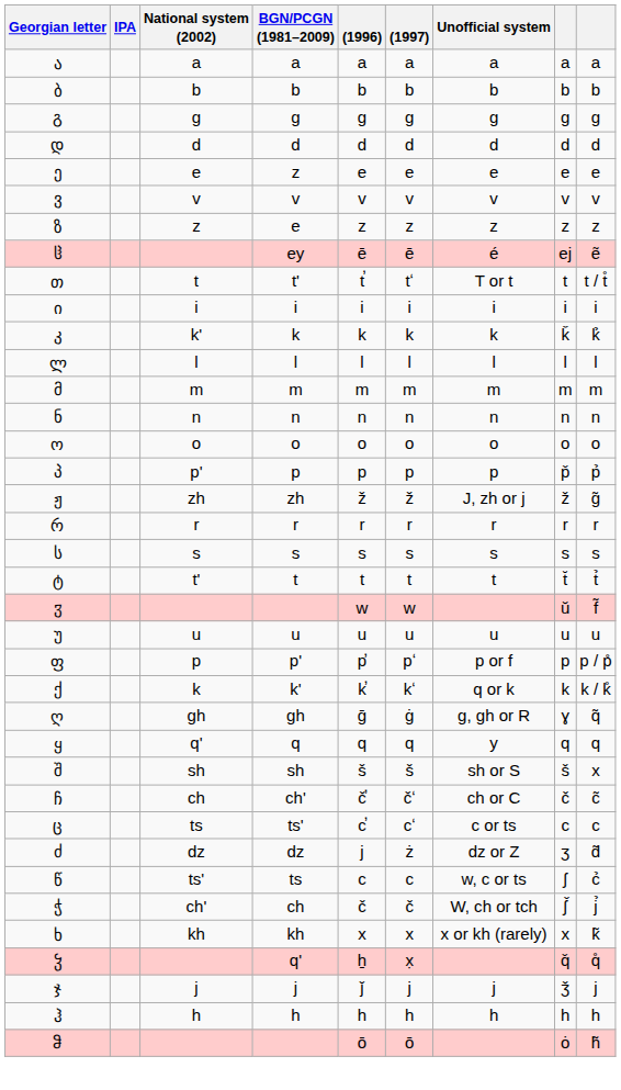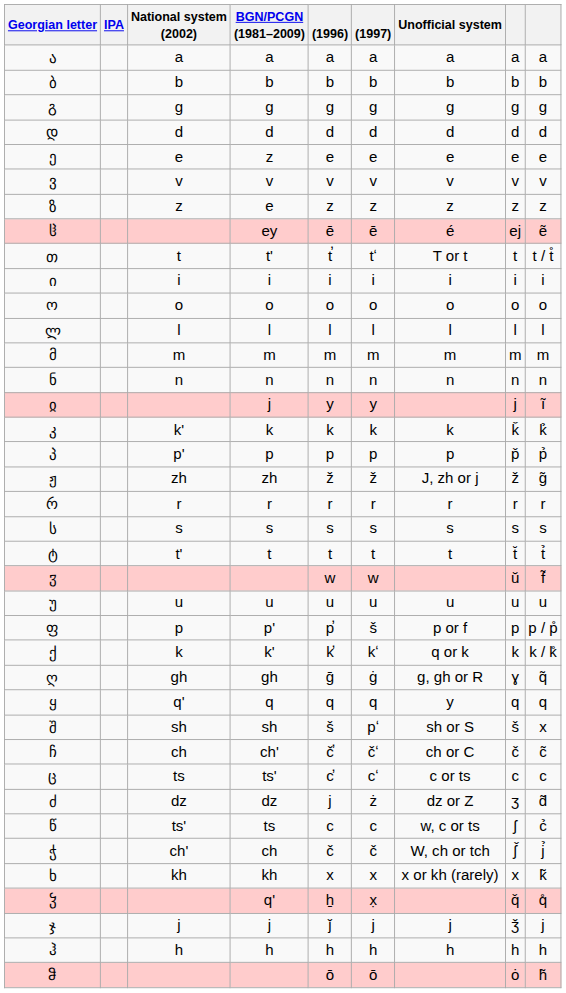 <table class="wikitable sortable" style="text-align:center;">
 <tr>
 <th><small><a href='#'>Georgian letter</a></small></th>
 <th><small><a href='#'>IPA</a></small></th>
 <th><small>National system<br> (2002)</small></th>
 <th><small><a href='#'>BGN/PCGN</a><br> (1981–2009)</small></th>
 <th><small><br> (1996)</small></th>
 <th><small><br> (1997)</small></th>
 <th><small>Unofficial system</small></th>
 <th><small></small></th>
 <th><small></small></th>
 </tr>
 <tr>
 <td><span>ა</span></td>
 <td></td>
 <td>a</td>
 <td>a</td>
 <td>a</td>
 <td>a</td>
 <td>a</td>
 <td>a</td>
 <td>a</td>
 </tr>
 <tr>
 <td><span>ბ</span></td>
 <td></td>
 <td>b</td>
 <td>b</td>
 <td>b</td>
 <td>b</td>
 <td>b</td>
 <td>b</td>
 <td>b</td>
 </tr>
 <tr>
 <td><span>გ</span></td>
 <td></td>
 <td>g</td>
 <td>g</td>
 <td>g</td>
 <td>g</td>
 <td>g</td>
 <td>g</td>
 <td>g</td>
 </tr>
 <tr>
 <td><span>დ</span></td>
 <td></td>
 <td>d</td>
 <td>d</td>
 <td>d</td>
 <td>d</td>
 <td>d</td>
 <td>d</td>
 <td>d</td>
 </tr>
 <tr>
 <td><span>ე</span></td>
 <td></td>
 <td>e</td>
 <td>z</td>
 <td>e</td>
 <td>e</td>
 <td>e</td>
 <td>e</td>
 <td>e</td>
 </tr>
 <tr>
 <td><span>ვ</span></td>
 <td></td>
 <td>v</td>
 <td>v</td>
 <td>v</td>
 <td>v</td>
 <td>v</td>
 <td>v</td>
 <td>v</td>
 </tr>
 <tr>
 <td><span>ზ</span></td>
 <td></td>
 <td>z</td>
 <td>e</td>
 <td>z</td>
 <td>z</td>
 <td>z</td>
 <td>z</td>
 <td>z</td>
 </tr>
 <tr style="background:#FFCCCC">
 <td><span>ჱ</span></td>
 <td></td>
 <td></td>
 <td>ey</td>
 <td>ē</td>
 <td>ē</td>
 <td>é</td>
 <td>ej</td>
 <td>ẽ</td>
 </tr>
 <tr>
 <td><span>თ</span></td>
 <td></td>
 <td>t</td>
 <td>t'</td>
 <td>t̕</td>
 <td>tʻ</td>
 <td>T  or t</td>
 <td>t</td>
 <td>t / t̊</td>
 </tr>
 <tr>
 <td><span>ი</span></td>
 <td></td>
 <td>i</td>
 <td>i</td>
 <td>i</td>
 <td>i</td>
 <td>i</td>
 <td>i</td>
 <td>i</td>
 </tr>
 <tr>
-<td><span>კ</span></td>
+<td><span>ო</span></td>
 <td></td>
-<td>k'</td>
-<td>k</td>
-<td>k</td>
-<td>k</td>
-<td>k</td>
-<td>ǩ</td>
-<td>k̉</td>
+<td>o</td>
+<td>o</td>
+<td>o</td>
+<td>o</td>
+<td>o</td>
+<td>o</td>
+<td>o</td>
 </tr>
 <tr>
 <td><span>ლ</span></td>
 <td></td>
 <td>l</td>
 <td>l</td>
 <td>l</td>
 <td>l</td>
 <td>l</td>
 <td>l</td>
 <td>l</td>
 </tr>
 <tr>
 <td><span>მ</span></td>
 <td></td>
 <td>m</td>
 <td>m</td>
 <td>m</td>
 <td>m</td>
 <td>m</td>
 <td>m</td>
 <td>m</td>
 </tr>
 <tr>
 <td><span>ნ</span></td>
 <td></td>
 <td>n</td>
 <td>n</td>
 <td>n</td>
 <td>n</td>
 <td>n</td>
 <td>n</td>
 <td>n</td>
 </tr>
+<tr style="background:#FFCCCC">
+<td><span>ჲ</span></td>
+<td></td>
+<td></td>
+<td>j</td>
+<td>y</td>
+<td>y</td>
+<td></td>
+<td>j</td>
+<td>ĩ</td>
+</tr>
 <tr>
-<td><span>ო</span></td>
+<td><span>კ</span></td>
 <td></td>
-<td>o</td>
-<td>o</td>
-<td>o</td>
-<td>o</td>
-<td>o</td>
-<td>o</td>
-<td>o</td>
+<td>k'</td>
+<td>k</td>
+<td>k</td>
+<td>k</td>
+<td>k</td>
+<td>ǩ</td>
+<td>k̉</td>
 </tr>
 <tr>
 <td><span>პ</span></td>
 <td></td>
 <td>p'</td>
 <td>p</td>
 <td>p</td>
 <td>p</td>
 <td>p</td>
 <td>p̌</td>
 <td>p̉</td>
 </tr>
 <tr>
 <td><span>ჟ</span></td>
 <td></td>
 <td>zh</td>
 <td>zh</td>
 <td>ž</td>
 <td>ž</td>
 <td>J, zh or j</td>
 <td>ž</td>
 <td>g̃</td>
 </tr>
 <tr>
 <td><span>რ</span></td>
 <td></td>
 <td>r</td>
 <td>r</td>
 <td>r</td>
 <td>r</td>
 <td>r</td>
 <td>r</td>
 <td>r</td>
 </tr>
 <tr>
 <td><span>ს</span></td>
 <td></td>
 <td>s</td>
 <td>s</td>
 <td>s</td>
 <td>s</td>
 <td>s</td>
 <td>s</td>
 <td>s</td>
 </tr>
 <tr>
 <td><span>ტ</span></td>
 <td></td>
 <td>t'</td>
 <td>t</td>
 <td>t</td>
 <td>t</td>
 <td>t</td>
 <td>t̆</td>
 <td>t̉</td>
 </tr>
 <tr style="background:#FFCCCC">
 <td><span>ჳ</span></td>
 <td></td>
 <td></td>
 <td></td>
 <td>w</td>
 <td>w</td>
 <td></td>
 <td>ŭ</td>
 <td>f̃</td>
 </tr>
 <tr>
 <td><span>უ</span></td>
 <td></td>
 <td>u</td>
 <td>u</td>
 <td>u</td>
 <td>u</td>
 <td>u</td>
 <td>u</td>
 <td>u</td>
 </tr>
 <tr>
 <td><span>ფ</span></td>
 <td></td>
 <td>p</td>
 <td>p'</td>
 <td>p̕</td>
-<td>pʻ</td>
+<td>š</td>
 <td>p or f</td>
 <td>p</td>
 <td>p / p̊</td>
 </tr>
 <tr>
 <td><span>ქ</span></td>
 <td></td>
 <td>k</td>
 <td>k'</td>
 <td>k̕</td>
 <td>kʻ</td>
 <td>q or k</td>
 <td>k</td>
 <td>k / k̊</td>
 </tr>
 <tr>
 <td><span>ღ</span></td>
 <td></td>
 <td>gh</td>
 <td>gh</td>
 <td>ḡ</td>
 <td>ġ</td>
 <td>g, gh or R</td>
 <td>ɣ</td>
 <td>q̃</td>
 </tr>
 <tr>
 <td><span>ყ</span></td>
 <td></td>
 <td>q'</td>
 <td>q</td>
 <td>q</td>
 <td>q</td>
 <td>y</td>
 <td>q</td>
 <td>q</td>
 </tr>
 <tr>
 <td><span>შ</span></td>
 <td></td>
 <td>sh</td>
 <td>sh</td>
 <td>š</td>
-<td>š</td>
+<td>pʻ</td>
 <td>sh or S</td>
 <td>š</td>
 <td>x</td>
 </tr>
 <tr>
 <td><span>ჩ</span></td>
 <td></td>
 <td>ch</td>
 <td>ch'</td>
 <td>č̕</td>
 <td>čʻ</td>
 <td>ch or C</td>
 <td>č</td>
 <td>c̃</td>
 </tr>
 <tr>
 <td><span>ც</span></td>
 <td></td>
 <td>ts</td>
 <td>ts'</td>
 <td>c̕</td>
 <td>cʻ</td>
 <td>c or ts</td>
 <td>c</td>
 <td>c</td>
 </tr>
 <tr>
 <td><span>ძ</span></td>
 <td></td>
 <td>dz</td>
 <td>dz</td>
 <td>j</td>
 <td>ż</td>
 <td>dz or Z</td>
 <td>ʒ</td>
 <td>d̃</td>
 </tr>
 <tr>
 <td><span>წ</span></td>
 <td></td>
 <td>ts'</td>
 <td>ts</td>
 <td>c</td>
 <td>c</td>
 <td>w, c or ts</td>
 <td>ʃ</td>
 <td>c̉</td>
 </tr>
 <tr>
 <td><span>ჭ</span></td>
 <td></td>
 <td>ch'</td>
 <td>ch</td>
 <td>č</td>
 <td>č</td>
 <td>W, ch or tch</td>
 <td>ʃ̌</td>
 <td>j̉</td>
 </tr>
 <tr>
 <td><span>ხ</span></td>
 <td></td>
 <td>kh</td>
 <td>kh</td>
 <td>x</td>
 <td>x</td>
 <td>x or kh (rarely)</td>
 <td>x</td>
 <td>k̃</td>
 </tr>
 <tr style="background:#FFCCCC">
 <td><span>ჴ</span></td>
 <td></td>
 <td></td>
 <td>q'</td>
 <td>ẖ</td>
 <td>x̣</td>
 <td></td>
 <td>q̌</td>
 <td>q̊</td>
 </tr>
 <tr>
 <td><span>ჯ</span></td>
 <td></td>
 <td>j</td>
 <td>j</td>
 <td>ǰ</td>
 <td>j</td>
 <td>j</td>
 <td>ǯ</td>
 <td>j</td>
 </tr>
 <tr>
 <td><span>ჰ</span></td>
 <td></td>
 <td>h</td>
 <td>h</td>
 <td>h</td>
 <td>h</td>
 <td>h</td>
 <td>h</td>
 <td>h</td>
 </tr>
 <tr style="background:#FFCCCC">
 <td><span>ჵ</span></td>
 <td></td>
 <td></td>
 <td></td>
 <td>ō</td>
 <td>ō</td>
 <td></td>
 <td>ȯ</td>
 <td>h̃</td>
 </tr>
 </table>
